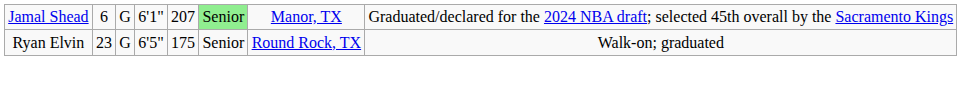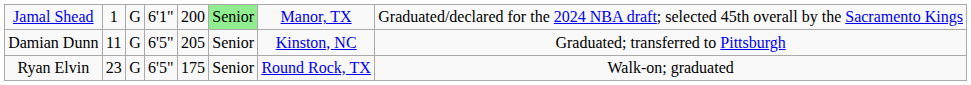 <table class="wikitable sortable" style="text-align: center">
 <tr align=center>
 </tr>
 <tr>
 <td><a href='#'>Jamal Shead</a></td>
-<td>6</td>
+<td>1</td>
 <td>G</td>
 <td>6'1"</td>
-<td>207</td>
+<td>200</td>
 <td style="background: lightgreen;">Senior</td>
 <td><a href='#'>Manor, TX</a></td>
 <td>Graduated/declared for the <a href='#'>2024 NBA draft</a>; selected 45th overall by the <a href='#'>Sacramento Kings</a></td>
+</tr>
+<tr>
+<td>Damian Dunn</td>
+<td>11</td>
+<td>G</td>
+<td>6'5"</td>
+<td>205</td>
+<td> Senior</td>
+<td><a href='#'>Kinston, NC</a></td>
+<td>Graduated; transferred to <a href='#'>Pittsburgh</a></td>
 </tr>
 <tr>
 <td>Ryan Elvin</td>
 <td>23</td>
 <td>G</td>
 <td>6'5"</td>
 <td>175</td>
 <td>Senior</td>
 <td><a href='#'>Round Rock, TX</a></td>
 <td>Walk-on; graduated</td>
 </tr>
 </table>
